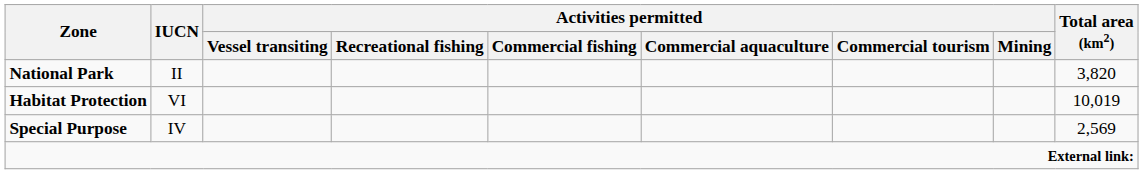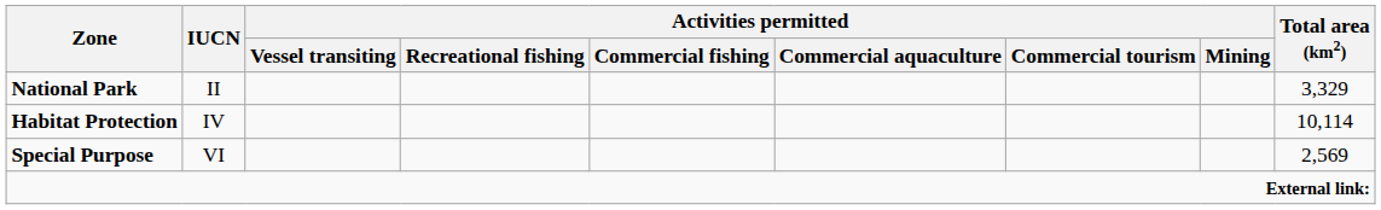 <table class="wikitable" style="text-align:center; margin-left:auto; margin-right:auto; border:none;">
 <tr>
 <th rowspan=2>Zone</th>
 <th rowspan=2>IUCN</th>
 <th colspan=6>Activities permitted</th>
 <th rowspan=2>Total area<br><small>(km<sup>2</sup>)</small></th>
 </tr>
 <tr>
 <th>Vessel transiting</th>
 <th>Recreational fishing</th>
 <th>Commercial fishing</th>
 <th>Commercial aquaculture</th>
 <th>Commercial tourism</th>
 <th>Mining</th>
 </tr>
 <tr>
 <td style="text-align:left"><strong>National Park</strong></td>
 <td>II</td>
 <td></td>
 <td></td>
 <td></td>
 <td></td>
 <td></td>
 <td></td>
-<td>3,820</td>
+<td>3,329</td>
 </tr>
 <tr>
 <td style="text-align:left"><strong>Habitat Protection</strong></td>
-<td>VI</td>
+<td>IV</td>
 <td></td>
 <td></td>
 <td></td>
 <td></td>
 <td></td>
 <td></td>
-<td>10,019</td>
+<td>10,114</td>
 </tr>
 <tr>
 <td style="text-align:left"><strong>Special Purpose</strong></td>
-<td>IV</td>
+<td>VI</td>
 <td></td>
 <td></td>
 <td></td>
 <td></td>
 <td></td>
 <td></td>
 <td>2,569</td>
 </tr>
 <tr>
 <td style="text-align:right" colspan=99><small><strong>External link:</strong> </small></td>
 </tr>
 </table>
